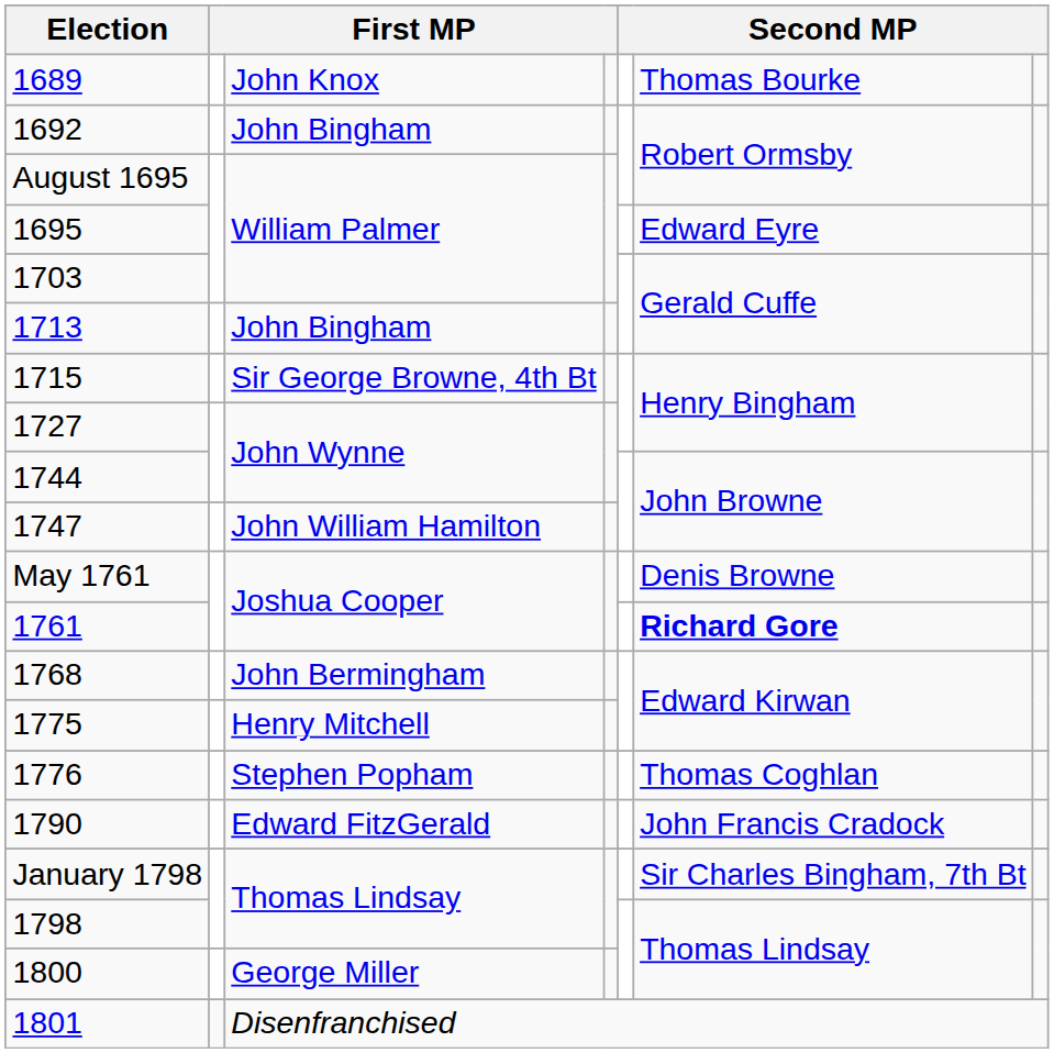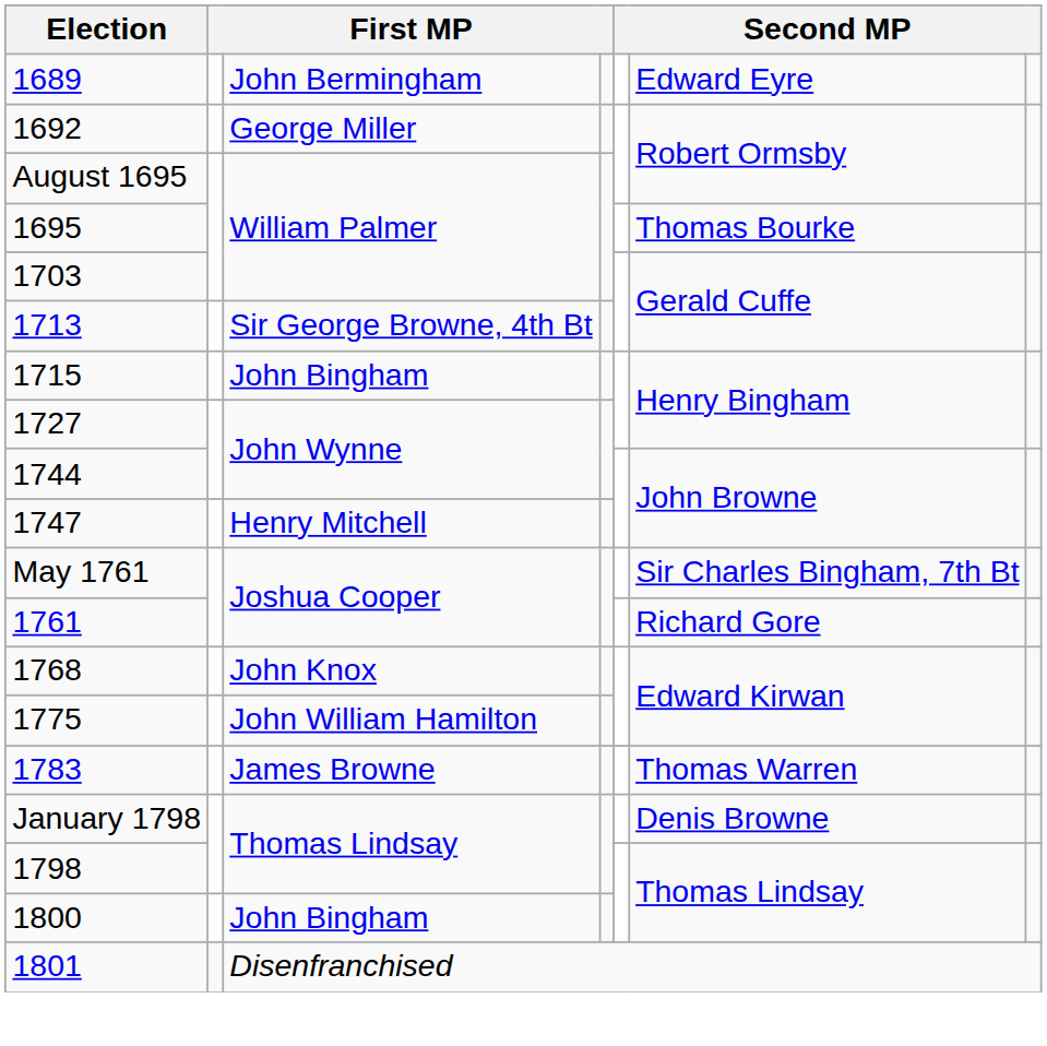 <table class="wikitable">
 <tr>
 <th>Election</th>
 <th colspan=3>First MP</th>
 <th colspan=3>Second MP</th>
 </tr>
 <tr>
 <td><a href='#'>1689</a></td>
 <td style="background-color: white"></td>
-<td><a href='#'>John Knox</a></td>
+<td><a href='#'>John Bermingham</a></td>
 <td></td>
 <td style="background-color: white"></td>
-<td><a href='#'>Thomas Bourke</a></td>
+<td><a href='#'>Edward Eyre</a></td>
 <td></td>
 </tr>
 <tr>
 <td>1692</td>
 <td style="background-color: white"></td>
-<td><a href='#'>John Bingham</a></td>
+<td><a href='#'>George Miller</a></td>
 <td></td>
 <td rowspan="2" style="background-color: white"></td>
 <td rowspan="2"><a href='#'>Robert Ormsby</a></td>
 <td rowspan="2"></td>
 </tr>
 <tr>
 <td>August 1695</td>
 <td rowspan="3" style="background-color: white"></td>
 <td rowspan="3"><a href='#'>William Palmer</a></td>
 <td rowspan="3"></td>
 </tr>
 <tr>
 <td>1695</td>
 <td style="background-color: white"></td>
-<td><a href='#'>Edward Eyre</a></td>
+<td><a href='#'>Thomas Bourke</a></td>
 <td></td>
 </tr>
 <tr>
 <td>1703</td>
 <td rowspan="2" style="background-color: white"></td>
 <td rowspan="2"><a href='#'>Gerald Cuffe</a></td>
 <td rowspan="2"></td>
 </tr>
 <tr>
 <td><a href='#'>1713</a></td>
 <td style="background-color: white"></td>
-<td><a href='#'>John Bingham</a></td>
+<td><a href='#'>Sir George Browne, 4th Bt</a></td>
 <td></td>
 </tr>
 <tr>
 <td>1715</td>
 <td style="background-color: white"></td>
-<td><a href='#'>Sir George Browne, 4th Bt</a></td>
+<td><a href='#'>John Bingham</a></td>
 <td></td>
 <td rowspan="2" style="background-color: white"></td>
 <td rowspan="2"><a href='#'>Henry Bingham</a></td>
 <td rowspan="2"></td>
 </tr>
 <tr>
 <td>1727</td>
 <td rowspan="2" style="background-color: white"></td>
 <td rowspan="2"><a href='#'>John Wynne</a></td>
 <td rowspan="2"></td>
 </tr>
 <tr>
 <td>1744</td>
 <td rowspan="2" style="background-color: white"></td>
 <td rowspan="2"><a href='#'>John Browne</a></td>
 <td rowspan="2"></td>
 </tr>
 <tr>
 <td>1747</td>
 <td style="background-color: white"></td>
-<td><a href='#'>John William Hamilton</a></td>
+<td><a href='#'>Henry Mitchell</a></td>
 <td></td>
 </tr>
 <tr>
 <td>May 1761</td>
 <td rowspan="2" style="background-color: white"></td>
 <td rowspan="2"><a href='#'>Joshua Cooper</a></td>
 <td rowspan="2"></td>
 <td style="background-color: white"></td>
-<td><a href='#'>Denis Browne</a></td>
+<td><a href='#'>Sir Charles Bingham, 7th Bt</a></td>
 <td></td>
 </tr>
 <tr>
 <td><a href='#'>1761</a></td>
 <td style="background-color: white"></td>
-<td><strong><a href='#'>Richard Gore</a></strong></td>
+<td><a href='#'>Richard Gore</a></td>
 <td></td>
 </tr>
 <tr>
 <td>1768</td>
 <td style="background-color: white"></td>
-<td><a href='#'>John Bermingham</a></td>
+<td><a href='#'>John Knox</a></td>
 <td></td>
 <td rowspan="2" style="background-color: white"></td>
 <td rowspan="2"><a href='#'>Edward Kirwan</a></td>
 <td rowspan="2"></td>
 </tr>
 <tr>
 <td>1775</td>
 <td style="background-color: white"></td>
-<td><a href='#'>Henry Mitchell</a></td>
+<td><a href='#'>John William Hamilton</a></td>
 <td></td>
 </tr>
 <tr>
-<td>1776</td>
+<td><a href='#'>1783</a></td>
 <td style="background-color: white"></td>
-<td><a href='#'>Stephen Popham</a></td>
+<td><a href='#'>James Browne</a></td>
 <td></td>
 <td style="background-color: white"></td>
-<td><a href='#'>Thomas Coghlan</a></td>
-<td></td>
-</tr>
-<tr>
-<td>1790</td>
-<td style="background-color: white"></td>
-<td><a href='#'>Edward FitzGerald</a></td>
-<td></td>
-<td style="background-color: white"></td>
-<td><a href='#'>John Francis Cradock</a></td>
+<td><a href='#'>Thomas Warren</a></td>
 <td></td>
 </tr>
 <tr>
 <td>January 1798</td>
 <td rowspan="2" style="background-color: white"></td>
 <td rowspan="2"><a href='#'>Thomas Lindsay</a></td>
 <td rowspan="2"></td>
 <td style="background-color: white"></td>
-<td><a href='#'>Sir Charles Bingham, 7th Bt</a></td>
+<td><a href='#'>Denis Browne</a></td>
 <td></td>
 </tr>
 <tr>
 <td>1798</td>
 <td rowspan="2" style="background-color: white"></td>
 <td rowspan="2"><a href='#'>Thomas Lindsay</a></td>
 <td rowspan="2"></td>
 </tr>
 <tr>
 <td>1800</td>
 <td style="background-color: white"></td>
-<td><a href='#'>George Miller</a></td>
+<td><a href='#'>John Bingham</a></td>
 <td></td>
 </tr>
 <tr>
 <td><a href='#'>1801</a></td>
 <td></td>
 <td colspan="5"><em>Disenfranchised</em></td>
 </tr>
 </table>
